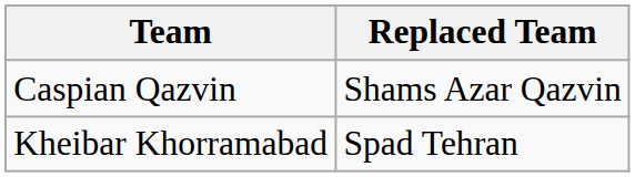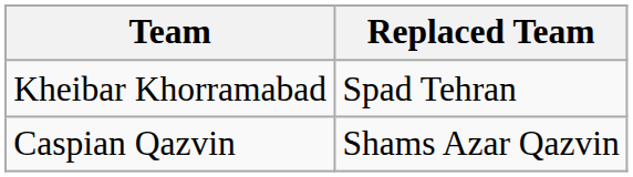 <table class="wikitable">
 <tr>
 <th>Team</th>
 <th>Replaced Team</th>
 </tr>
 <tr>
+<td>Kheibar Khorramabad</td>
+<td>Spad Tehran</td>
+</tr>
+<tr>
 <td>Caspian Qazvin</td>
 <td>Shams Azar Qazvin</td>
 </tr>
-<tr>
-<td>Kheibar Khorramabad</td>
-<td>Spad Tehran</td>
-</tr>
 </table>
